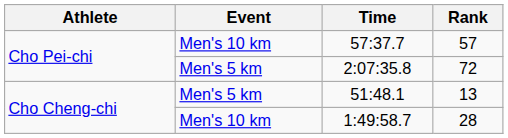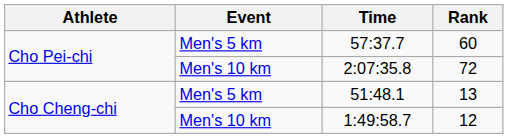 <table class="wikitable" style="text-align:center; font-size:90%; width:50%;">
 <tr>
 <th>Athlete</th>
 <th>Event</th>
 <th>Time</th>
 <th>Rank</th>
 </tr>
 <tr>
 <td align=left rowspan=2><a href='#'>Cho Pei-chi</a></td>
-<td align=left><a href='#'>Men's 10 km</a></td>
+<td align=left><a href='#'>Men's 5 km</a></td>
 <td>57:37.7</td>
-<td>57</td>
+<td>60</td>
 </tr>
 <tr>
-<td align=left><a href='#'>Men's 5 km</a></td>
+<td align=left><a href='#'>Men's 10 km</a></td>
 <td>2:07:35.8</td>
 <td>72</td>
 </tr>
 <tr>
 <td align=left rowspan=2><a href='#'>Cho Cheng-chi</a></td>
 <td align=left><a href='#'>Men's 5 km</a></td>
 <td>51:48.1</td>
 <td>13</td>
 </tr>
 <tr>
 <td align=left><a href='#'>Men's 10 km</a></td>
 <td>1:49:58.7</td>
-<td>28</td>
+<td>12</td>
 </tr>
 </table>
